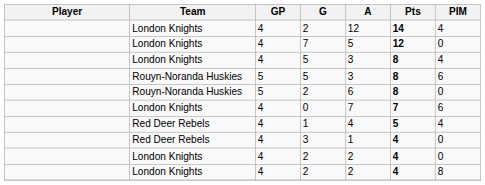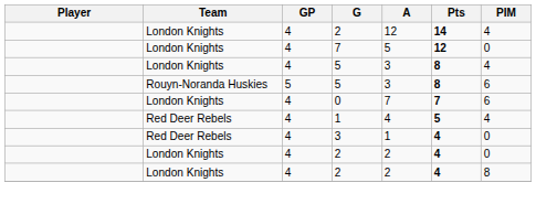 <table class="wikitable sortable">
 <tr>
 <th style="width:12em">Player</th>
 <th style="width:12em">Team</th>
 <th style="width:4em">GP</th>
 <th style="width:4em">G</th>
 <th style="width:4em">A</th>
 <th style="width:4em">Pts</th>
 <th style="width:4em">PIM</th>
 </tr>
 <tr>
 <td></td>
 <td align=left>London Knights</td>
 <td>4</td>
 <td>2</td>
 <td>12</td>
 <td><strong>14</strong></td>
 <td>4</td>
 </tr>
 <tr>
 <td></td>
 <td align=left>London Knights</td>
 <td>4</td>
 <td>7</td>
 <td>5</td>
 <td><strong>12</strong></td>
 <td>0</td>
 </tr>
 <tr>
 <td></td>
 <td align=left>London Knights</td>
 <td>4</td>
 <td>5</td>
 <td>3</td>
 <td><strong>8</strong></td>
 <td>4</td>
 </tr>
 <tr>
 <td></td>
 <td align=left>Rouyn-Noranda Huskies</td>
 <td>5</td>
 <td>5</td>
 <td>3</td>
 <td><strong>8</strong></td>
 <td>6</td>
-</tr>
-<tr>
-<td></td>
-<td align=left>Rouyn-Noranda Huskies</td>
-<td>5</td>
-<td>2</td>
-<td>6</td>
-<td><strong>8</strong></td>
-<td>0</td>
 </tr>
 <tr>
 <td></td>
 <td align=left>London Knights</td>
 <td>4</td>
 <td>0</td>
 <td>7</td>
 <td><strong>7</strong></td>
 <td>6</td>
 </tr>
 <tr>
 <td></td>
 <td align=left>Red Deer Rebels</td>
 <td>4</td>
 <td>1</td>
 <td>4</td>
 <td><strong>5</strong></td>
 <td>4</td>
 </tr>
 <tr>
 <td></td>
 <td align=left>Red Deer Rebels</td>
 <td>4</td>
 <td>3</td>
 <td>1</td>
 <td><strong>4</strong></td>
 <td>0</td>
 </tr>
 <tr>
 <td></td>
 <td align=left>London Knights</td>
 <td>4</td>
 <td>2</td>
 <td>2</td>
 <td><strong>4</strong></td>
 <td>0</td>
 </tr>
 <tr>
 <td></td>
 <td align=left>London Knights</td>
 <td>4</td>
 <td>2</td>
 <td>2</td>
 <td><strong>4</strong></td>
 <td>8</td>
 </tr>
 <tr>
 </tr>
 </table>
